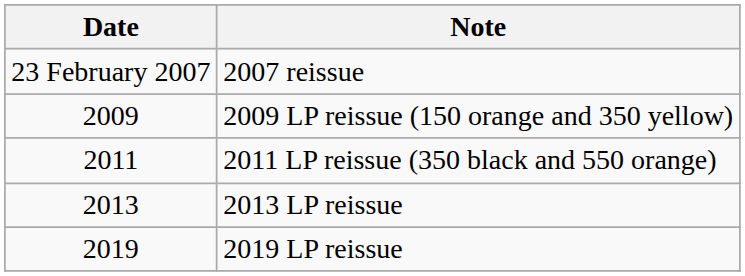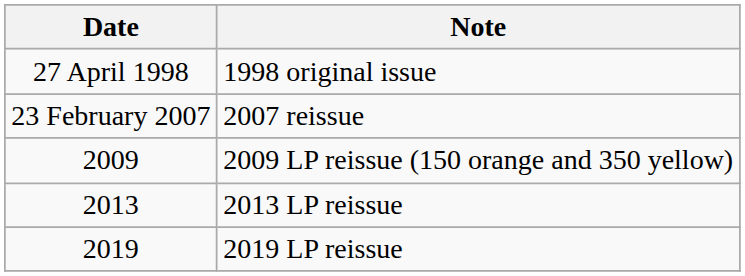 <table class="wikitable">
 <tr>
 <th>Date</th>
 <th>Note</th>
+</tr>
+<tr>
+<td style="text-align:center;">27 April 1998</td>
+<td>1998 original issue</td>
 </tr>
 <tr>
 <td style="text-align:center;">23 February 2007</td>
 <td>2007 reissue</td>
 </tr>
 <tr>
 <td style="text-align:center;">2009</td>
 <td>2009 LP reissue (150 orange and 350 yellow)</td>
 </tr>
 <tr>
-<td style="text-align:center;">2011</td>
-<td>2011 LP reissue (350 black and 550 orange)</td>
-</tr>
-<tr>
 <td style="text-align:center;">2013</td>
 <td>2013 LP reissue</td>
 </tr>
 <tr>
 <td style="text-align:center;">2019</td>
 <td>2019 LP reissue</td>
 </tr>
 </table>
